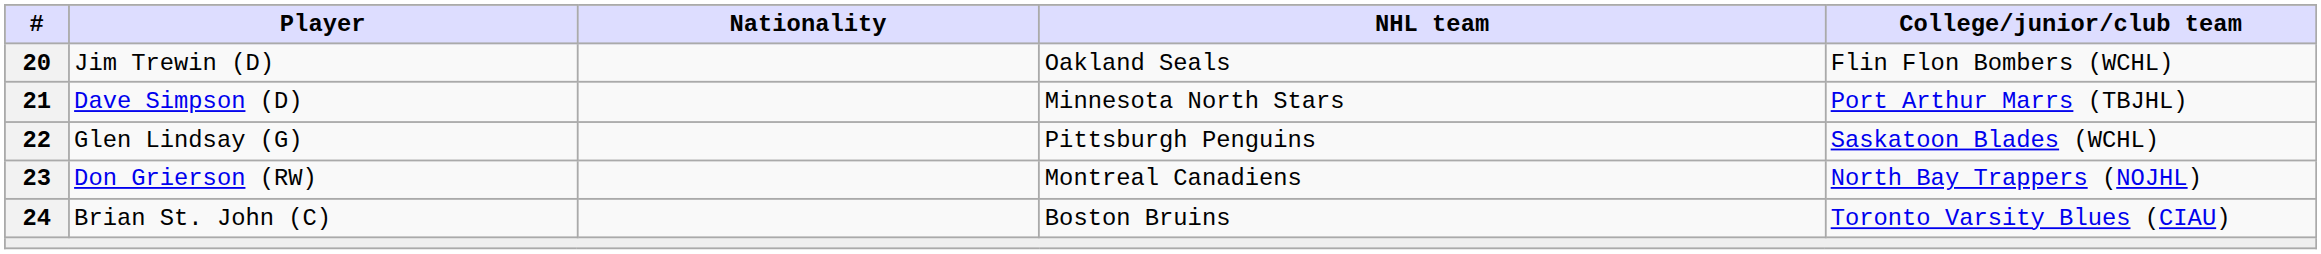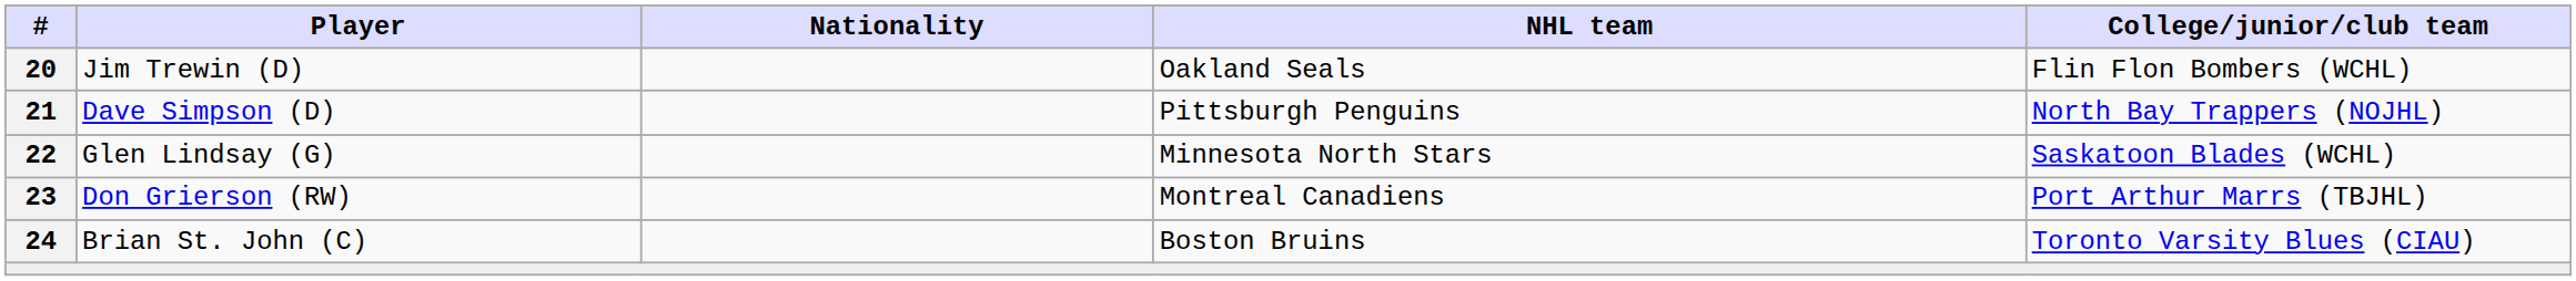 <table class="wikitable" style="width: 100%">
 <tr>
 <th style="background:#ddf; width:2.75%;">#</th>
 <th style="background:#ddf; width:22.0%;">Player</th>
 <th style="background:#ddf; width:20.0%;">Nationality</th>
 <th style="background:#ddf; width:34.0%;">NHL team</th>
 <th style="background:#ddf; width:100.0%;">College/junior/club team</th>
 </tr>
 <tr>
 <th>20</th>
 <td>Jim Trewin (D)</td>
 <td></td>
 <td>Oakland Seals</td>
 <td>Flin Flon Bombers (WCHL)</td>
 </tr>
 <tr>
 <th>21</th>
 <td><a href='#'>Dave Simpson</a> (D)</td>
 <td></td>
-<td>Minnesota North Stars</td>
-<td><a href='#'>Port Arthur Marrs</a> (TBJHL)</td>
+<td>Pittsburgh Penguins</td>
+<td><a href='#'>North Bay Trappers</a> (<a href='#'>NOJHL</a>)</td>
 </tr>
 <tr>
 <th>22</th>
 <td>Glen Lindsay (G)</td>
 <td></td>
-<td>Pittsburgh Penguins</td>
+<td>Minnesota North Stars</td>
 <td><a href='#'>Saskatoon Blades</a> (WCHL)</td>
 </tr>
 <tr>
 <th>23</th>
 <td><a href='#'>Don Grierson</a> (RW)</td>
 <td></td>
 <td>Montreal Canadiens</td>
-<td><a href='#'>North Bay Trappers</a> (<a href='#'>NOJHL</a>)</td>
+<td><a href='#'>Port Arthur Marrs</a> (TBJHL)</td>
 </tr>
 <tr>
 <th>24</th>
 <td>Brian St. John (C)</td>
 <td></td>
 <td>Boston Bruins</td>
 <td><a href='#'>Toronto Varsity Blues</a> (<a href='#'>CIAU</a>)</td>
 </tr>
 <tr>
 <td align=center colspan="6" bgcolor="#efefef"></td>
 </tr>
 </table>
